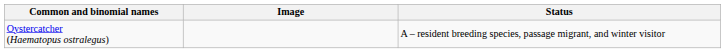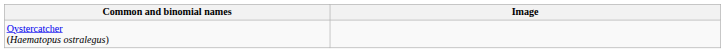 <table width=90% class="wikitable">
 <tr>
 <th width=25%>Common and binomial names</th>
 <th width=30%>Image</th>
-<th width=45%>Status</th>
 </tr>
 <tr>
 <td><a href='#'>Oystercatcher</a><br>(<em>Haematopus ostralegus</em>)</td>
 <td></td>
-<td>A – resident breeding species, passage migrant, and winter visitor</td>
 </tr>
 </table>
